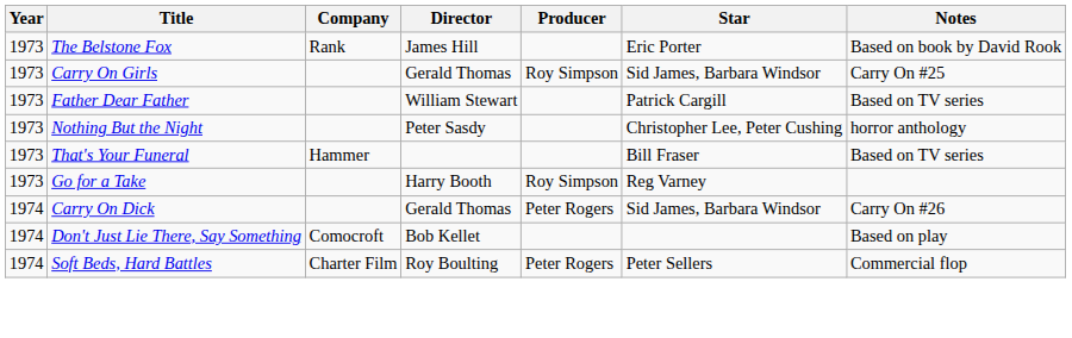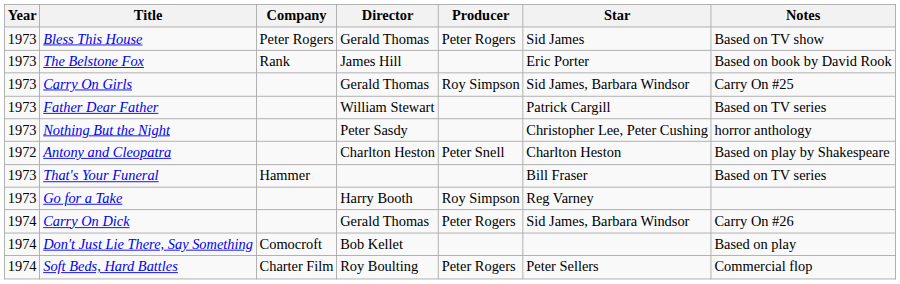 <table class="wikitable sortable">
 <tr>
 <th>Year</th>
 <th>Title</th>
 <th>Company</th>
 <th>Director</th>
 <th>Producer</th>
 <th>Star</th>
 <th>Notes</th>
+</tr>
+<tr>
+<td>1973</td>
+<td><em><a href='#'>Bless This House</a></em></td>
+<td>Peter Rogers</td>
+<td>Gerald Thomas</td>
+<td>Peter Rogers</td>
+<td>Sid James</td>
+<td>Based on TV show</td>
 </tr>
 <tr>
 <td>1973</td>
 <td><em><a href='#'>The Belstone Fox</a></em></td>
 <td>Rank</td>
 <td>James Hill</td>
 <td></td>
 <td>Eric Porter</td>
 <td>Based on book by David Rook</td>
 </tr>
 <tr>
 <td>1973</td>
 <td><em><a href='#'>Carry On Girls</a></em></td>
 <td></td>
 <td>Gerald Thomas</td>
 <td>Roy Simpson</td>
 <td>Sid James, Barbara Windsor</td>
 <td>Carry On #25</td>
 </tr>
 <tr>
 <td>1973</td>
 <td><em><a href='#'>Father Dear Father</a></em></td>
 <td></td>
 <td>William Stewart</td>
 <td></td>
 <td>Patrick Cargill</td>
 <td>Based on TV series</td>
 </tr>
 <tr>
 <td>1973</td>
 <td><em><a href='#'>Nothing But the Night</a></em></td>
 <td></td>
 <td>Peter Sasdy</td>
 <td></td>
 <td>Christopher Lee, Peter Cushing</td>
 <td>horror anthology</td>
+</tr>
+<tr>
+<td>1972</td>
+<td><em><a href='#'>Antony and Cleopatra</a></em></td>
+<td></td>
+<td>Charlton Heston</td>
+<td>Peter Snell</td>
+<td>Charlton Heston</td>
+<td>Based on play by Shakespeare</td>
 </tr>
 <tr>
 <td>1973</td>
 <td><em><a href='#'>That's Your Funeral</a></em></td>
 <td>Hammer</td>
 <td></td>
 <td></td>
 <td>Bill Fraser</td>
 <td>Based on TV series</td>
 </tr>
 <tr>
 <td>1973</td>
 <td><em><a href='#'>Go for a Take</a></em></td>
 <td></td>
 <td>Harry Booth</td>
 <td>Roy Simpson</td>
 <td>Reg Varney</td>
 <td></td>
 </tr>
 <tr>
 <td>1974</td>
 <td><em><a href='#'>Carry On Dick</a></em></td>
 <td></td>
 <td>Gerald Thomas</td>
 <td>Peter Rogers</td>
 <td>Sid James, Barbara Windsor</td>
 <td>Carry On #26</td>
 </tr>
 <tr>
 <td>1974</td>
 <td><em><a href='#'>Don't Just Lie There, Say Something</a></em></td>
 <td>Comocroft</td>
 <td>Bob Kellet</td>
 <td></td>
 <td></td>
 <td>Based on play</td>
 </tr>
 <tr>
 <td>1974</td>
 <td><em><a href='#'>Soft Beds, Hard Battles</a></em></td>
 <td>Charter Film</td>
 <td>Roy Boulting</td>
 <td>Peter Rogers</td>
 <td>Peter Sellers</td>
 <td>Commercial flop</td>
 </tr>
 </table>
